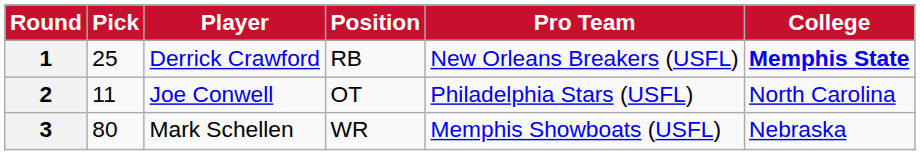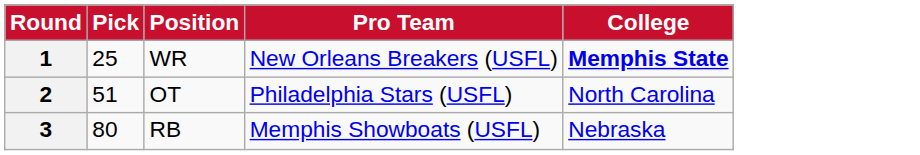 <table class="wikitable sortable sortable">
 <tr>
 <th style="color:#FFFFFF; background:#C8102E;">Round</th>
 <th style="color:#FFFFFF; background:#C8102E;">Pick</th>
-<th style="color:#FFFFFF; background:#C8102E;">Player</th>
 <th style="color:#FFFFFF; background:#C8102E;">Position</th>
 <th style="color:#FFFFFF; background:#C8102E;">Pro Team</th>
 <th style="color:#FFFFFF; background:#C8102E;">College</th>
 </tr>
 <tr>
 <th>1</th>
 <td>25</td>
-<td><a href='#'>Derrick Crawford</a></td>
-<td>RB</td>
+<td>WR</td>
 <td><a href='#'>New Orleans Breakers</a> (<a href='#'>USFL</a>)</td>
 <td><strong><a href='#'>Memphis State</a></strong></td>
 </tr>
 <tr>
 <th>2</th>
-<td>11</td>
-<td><a href='#'>Joe Conwell</a></td>
+<td>51</td>
 <td>OT</td>
 <td><a href='#'>Philadelphia Stars</a> (<a href='#'>USFL</a>)</td>
 <td><a href='#'>North Carolina</a></td>
 </tr>
 <tr>
 <th>3</th>
 <td>80</td>
-<td>Mark Schellen</td>
-<td>WR</td>
+<td>RB</td>
 <td><a href='#'>Memphis Showboats</a> (<a href='#'>USFL</a>)</td>
 <td><a href='#'>Nebraska</a></td>
 </tr>
 </table>
